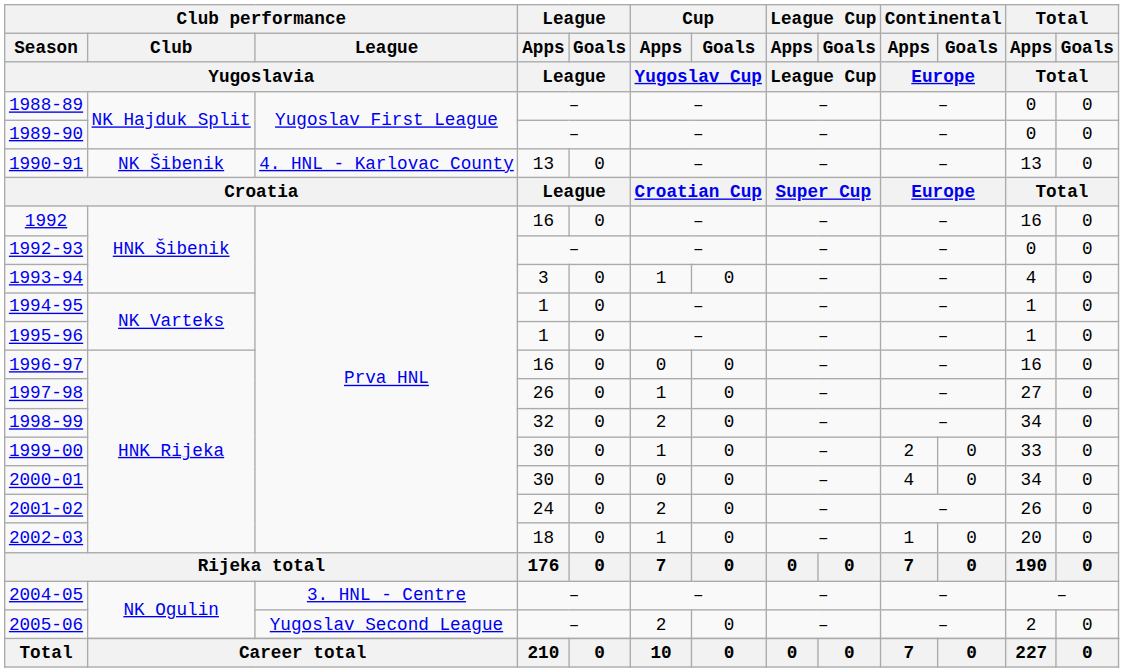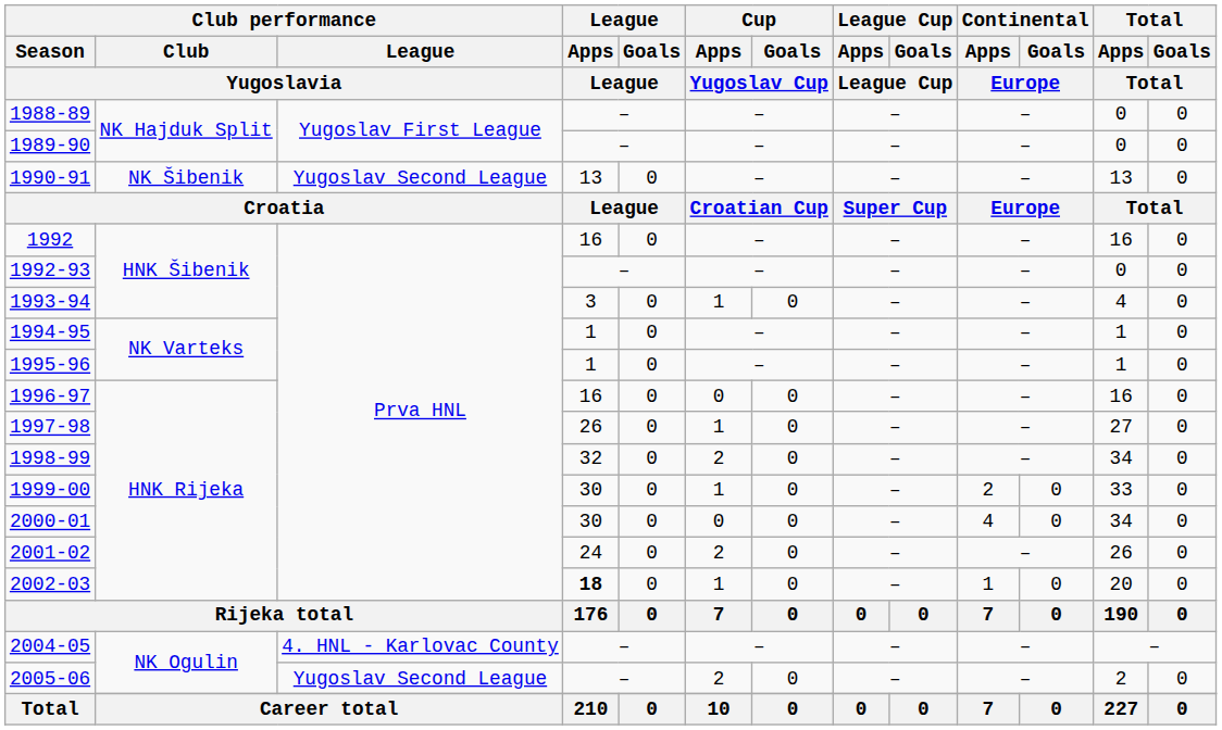 <table class="wikitable" style="text-align:center;">
 <tr>
 <th colspan=3>Club performance</th>
 <th colspan=2>League</th>
 <th colspan=2>Cup</th>
 <th colspan=2>League Cup</th>
 <th colspan=2>Continental</th>
 <th colspan=2>Total</th>
 </tr>
 <tr>
 <th>Season</th>
 <th>Club</th>
 <th>League</th>
 <th>Apps</th>
 <th>Goals</th>
 <th>Apps</th>
 <th>Goals</th>
 <th>Apps</th>
 <th>Goals</th>
 <th>Apps</th>
 <th>Goals</th>
 <th>Apps</th>
 <th>Goals</th>
 </tr>
 <tr>
 <th colspan=3>Yugoslavia</th>
 <th colspan=2>League</th>
 <th colspan=2><a href='#'>Yugoslav Cup</a></th>
 <th colspan=2>League Cup</th>
 <th colspan=2><a href='#'>Europe</a></th>
 <th colspan=2>Total</th>
 </tr>
 <tr>
 <td><a href='#'>1988-89</a></td>
 <td rowspan="2"><a href='#'>NK Hajduk Split</a></td>
 <td rowspan="2"><a href='#'>Yugoslav First League</a></td>
 <td colspan="2">–</td>
 <td colspan="2">–</td>
 <td colspan="2">–</td>
 <td colspan="2">–</td>
 <td>0</td>
 <td>0</td>
 </tr>
 <tr>
 <td><a href='#'>1989-90</a></td>
 <td colspan="2">–</td>
 <td colspan="2">–</td>
 <td colspan="2">–</td>
 <td colspan="2">–</td>
 <td>0</td>
 <td>0</td>
 </tr>
 <tr>
 <td><a href='#'>1990-91</a></td>
 <td rowspan="1"><a href='#'>NK Šibenik</a></td>
-<td rowspan="1"><a href='#'>4. HNL - Karlovac County</a></td>
+<td rowspan="1"><a href='#'>Yugoslav Second League</a></td>
 <td>13</td>
 <td>0</td>
 <td colspan="2">–</td>
 <td colspan="2">–</td>
 <td colspan="2">–</td>
 <td>13</td>
 <td>0</td>
 </tr>
 <tr>
 <th colspan=3>Croatia</th>
 <th colspan=2>League</th>
 <th colspan=2><a href='#'>Croatian Cup</a></th>
 <th colspan=2><a href='#'>Super Cup</a></th>
 <th colspan=2><a href='#'>Europe</a></th>
 <th colspan=2>Total</th>
 </tr>
 <tr>
 <td><a href='#'>1992</a></td>
 <td rowspan="3"><a href='#'>HNK Šibenik</a></td>
 <td rowspan="12"><a href='#'>Prva HNL</a></td>
 <td>16</td>
 <td>0</td>
 <td colspan="2">–</td>
 <td colspan="2">–</td>
 <td colspan="2">–</td>
 <td>16</td>
 <td>0</td>
 </tr>
 <tr>
 <td><a href='#'>1992-93</a></td>
 <td colspan="2">–</td>
 <td colspan="2">–</td>
 <td colspan="2">–</td>
 <td colspan="2">–</td>
 <td>0</td>
 <td>0</td>
 </tr>
 <tr>
 <td><a href='#'>1993-94</a></td>
 <td>3</td>
 <td>0</td>
 <td>1</td>
 <td>0</td>
 <td colspan="2">–</td>
 <td colspan="2">–</td>
 <td>4</td>
 <td>0</td>
 </tr>
 <tr>
 <td><a href='#'>1994-95</a></td>
 <td rowspan="2"><a href='#'>NK Varteks</a></td>
 <td>1</td>
 <td>0</td>
 <td colspan="2">–</td>
 <td colspan="2">–</td>
 <td colspan="2">–</td>
 <td>1</td>
 <td>0</td>
 </tr>
 <tr>
 <td><a href='#'>1995-96</a></td>
 <td>1</td>
 <td>0</td>
 <td colspan="2">–</td>
 <td colspan="2">–</td>
 <td colspan="2">–</td>
 <td>1</td>
 <td>0</td>
 </tr>
 <tr>
 <td><a href='#'>1996-97</a></td>
 <td rowspan="7"><a href='#'>HNK Rijeka</a></td>
 <td>16</td>
 <td>0</td>
 <td>0</td>
 <td>0</td>
 <td colspan="2">–</td>
 <td colspan="2">–</td>
 <td>16</td>
 <td>0</td>
 </tr>
 <tr>
 <td><a href='#'>1997-98</a></td>
 <td>26</td>
 <td>0</td>
 <td>1</td>
 <td>0</td>
 <td colspan="2">–</td>
 <td colspan="2">–</td>
 <td>27</td>
 <td>0</td>
 </tr>
 <tr>
 <td><a href='#'>1998-99</a></td>
 <td>32</td>
 <td>0</td>
 <td>2</td>
 <td>0</td>
 <td colspan="2">–</td>
 <td colspan="2">–</td>
 <td>34</td>
 <td>0</td>
 </tr>
 <tr>
 <td><a href='#'>1999-00</a></td>
 <td>30</td>
 <td>0</td>
 <td>1</td>
 <td>0</td>
 <td colspan="2">–</td>
 <td>2</td>
 <td>0</td>
 <td>33</td>
 <td>0</td>
 </tr>
 <tr>
 <td><a href='#'>2000-01</a></td>
 <td>30</td>
 <td>0</td>
 <td>0</td>
 <td>0</td>
 <td colspan="2">–</td>
 <td>4</td>
 <td>0</td>
 <td>34</td>
 <td>0</td>
 </tr>
 <tr>
 <td><a href='#'>2001-02</a></td>
 <td>24</td>
 <td>0</td>
 <td>2</td>
 <td>0</td>
 <td colspan="2">–</td>
 <td colspan="2">–</td>
 <td>26</td>
 <td>0</td>
 </tr>
 <tr>
 <td><a href='#'>2002-03</a></td>
-<td>18</td>
+<td><strong>18</strong></td>
 <td>0</td>
 <td>1</td>
 <td>0</td>
 <td colspan="2">–</td>
 <td>1</td>
 <td>0</td>
 <td>20</td>
 <td>0</td>
 </tr>
 <tr>
 <th colspan=3>Rijeka total</th>
 <th>176</th>
 <th>0</th>
 <th>7</th>
 <th>0</th>
 <th>0</th>
 <th>0</th>
 <th>7</th>
 <th>0</th>
 <th>190</th>
 <th>0</th>
 </tr>
 <tr>
 <td><a href='#'>2004-05</a></td>
 <td rowspan="2"><a href='#'>NK Ogulin</a></td>
-<td rowspan="1"><a href='#'>3. HNL - Centre</a></td>
+<td rowspan="1"><a href='#'>4. HNL - Karlovac County</a></td>
 <td colspan="2">–</td>
 <td colspan="2">–</td>
 <td colspan="2">–</td>
 <td colspan="2">–</td>
 <td colspan="2">–</td>
 </tr>
 <tr>
 <td><a href='#'>2005-06</a></td>
 <td rowspan="1"><a href='#'>Yugoslav Second League</a></td>
 <td colspan="2">–</td>
 <td>2</td>
 <td>0</td>
 <td colspan="2">–</td>
 <td colspan="2">–</td>
 <td>2</td>
 <td>0</td>
 </tr>
 <tr>
 <th rowspan=2>Total</th>
 </tr>
 <tr>
 <th colspan=2>Career total</th>
 <th>210</th>
 <th>0</th>
 <th>10</th>
 <th>0</th>
 <th>0</th>
 <th>0</th>
 <th>7</th>
 <th>0</th>
 <th>227</th>
 <th>0</th>
 </tr>
 </table>
